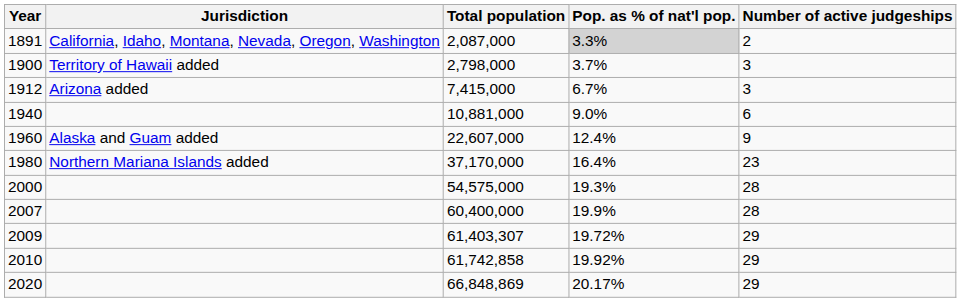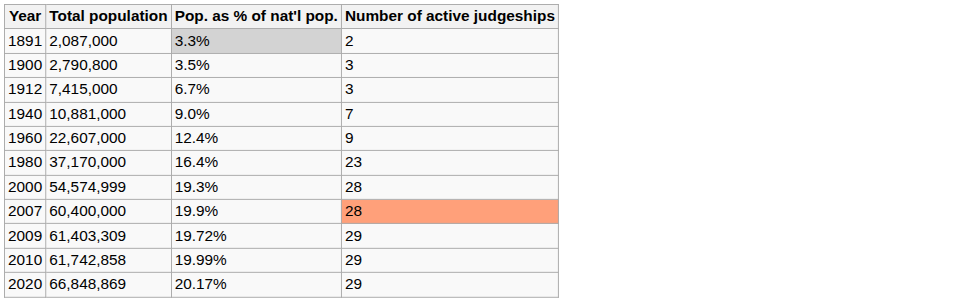 <table class="wikitable">
 <tr>
 <th>Year</th>
-<th>Jurisdiction</th>
 <th>Total population</th>
 <th>Pop. as % of nat'l pop.</th>
 <th>Number of active judgeships</th>
 </tr>
 <tr>
 <td>1891</td>
-<td><a href='#'>California</a>, <a href='#'>Idaho</a>, <a href='#'>Montana</a>, <a href='#'>Nevada</a>, <a href='#'>Oregon</a>, <a href='#'>Washington</a></td>
 <td>2,087,000</td>
 <td style="background: lightgrey;">3.3%</td>
 <td>2</td>
 </tr>
 <tr>
 <td>1900</td>
-<td><a href='#'>Territory of Hawaii</a> added</td>
-<td>2,798,000</td>
-<td>3.7%</td>
+<td>2,790,800</td>
+<td>3.5%</td>
 <td>3</td>
 </tr>
 <tr>
 <td>1912</td>
-<td><a href='#'>Arizona</a> added</td>
 <td>7,415,000</td>
 <td>6.7%</td>
 <td>3</td>
 </tr>
 <tr>
 <td>1940</td>
-<td></td>
 <td>10,881,000</td>
 <td>9.0%</td>
-<td>6</td>
+<td>7</td>
 </tr>
 <tr>
 <td>1960</td>
-<td><a href='#'>Alaska</a> and <a href='#'>Guam</a> added</td>
 <td>22,607,000</td>
 <td>12.4%</td>
 <td>9</td>
 </tr>
 <tr>
 <td>1980</td>
-<td><a href='#'>Northern Mariana Islands</a> added</td>
 <td>37,170,000</td>
 <td>16.4%</td>
 <td>23</td>
 </tr>
 <tr>
 <td>2000</td>
-<td></td>
-<td>54,575,000</td>
+<td>54,574,999</td>
 <td>19.3%</td>
 <td>28</td>
 </tr>
 <tr>
 <td>2007</td>
-<td></td>
 <td>60,400,000</td>
 <td>19.9%</td>
-<td>28</td>
+<td style="background: lightsalmon;">28</td>
 </tr>
 <tr>
 <td>2009</td>
-<td></td>
-<td>61,403,307</td>
+<td>61,403,309</td>
 <td>19.72%</td>
 <td>29</td>
 </tr>
 <tr>
 <td>2010</td>
-<td></td>
 <td>61,742,858</td>
-<td>19.92%</td>
+<td>19.99%</td>
 <td>29</td>
 </tr>
 <tr>
 <td>2020</td>
-<td></td>
 <td>66,848,869</td>
 <td>20.17%</td>
 <td>29</td>
 </tr>
 </table>
